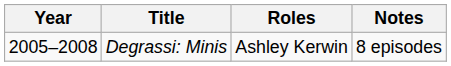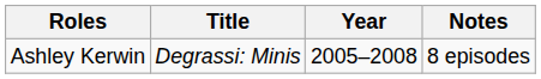 <table class="wikitable">
 <tr>
+<th>Roles</th>
+<th>Title</th>
 <th>Year</th>
-<th>Title</th>
-<th>Roles</th>
 <th>Notes</th>
 </tr>
 <tr>
+<td>Ashley Kerwin</td>
+<td><em>Degrassi: Minis</em></td>
 <td>2005–2008</td>
-<td><em>Degrassi: Minis</em></td>
-<td>Ashley Kerwin</td>
 <td>8 episodes</td>
 </tr>
 </table>
